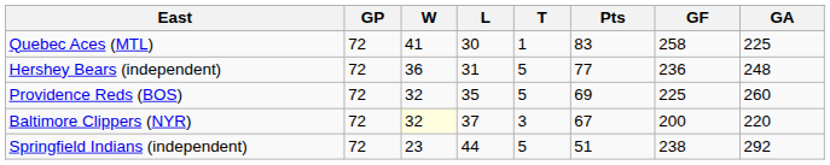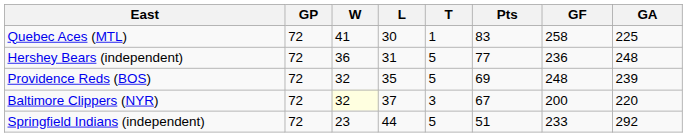 <table class="wikitable">
 <tr>
 <th bgcolor="#DDDDFF" width="30%">East</th>
 <th bgcolor="#DDDDFF" width="5%">GP</th>
 <th bgcolor="#DDDDFF" width="5%">W</th>
 <th bgcolor="#DDDDFF" width="5%">L</th>
 <th bgcolor="#DDDDFF" width="5%">T</th>
 <th bgcolor="#DDDDFF" width="7.5%">Pts</th>
 <th bgcolor="#DDDDFF" width="7.5%">GF</th>
 <th bgcolor="#DDDDFF" width="7.5%">GA</th>
 </tr>
 <tr>
 <td><a href='#'>Quebec Aces</a> (<a href='#'>MTL</a>)</td>
 <td>72</td>
 <td>41</td>
 <td>30</td>
 <td>1</td>
 <td>83</td>
 <td>258</td>
 <td>225</td>
 </tr>
 <tr>
 <td><a href='#'>Hershey Bears</a> (independent)</td>
 <td>72</td>
 <td>36</td>
 <td>31</td>
 <td>5</td>
 <td>77</td>
 <td>236</td>
 <td>248</td>
 </tr>
 <tr>
 <td><a href='#'>Providence Reds</a> (<a href='#'>BOS</a>)</td>
 <td>72</td>
 <td>32</td>
 <td>35</td>
 <td>5</td>
 <td>69</td>
-<td>225</td>
-<td>260</td>
+<td>248</td>
+<td>239</td>
 </tr>
 <tr>
 <td><a href='#'>Baltimore Clippers</a> (<a href='#'>NYR</a>)</td>
 <td>72</td>
 <td style="background: lightyellow;">32</td>
 <td>37</td>
 <td>3</td>
 <td>67</td>
 <td>200</td>
 <td>220</td>
 </tr>
 <tr>
 <td><a href='#'>Springfield Indians</a> (independent)</td>
 <td>72</td>
 <td>23</td>
 <td>44</td>
 <td>5</td>
 <td>51</td>
-<td>238</td>
+<td>233</td>
 <td>292</td>
 </tr>
 </table>
